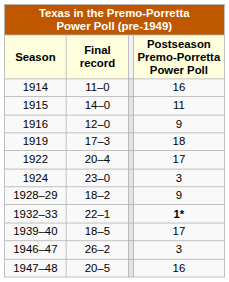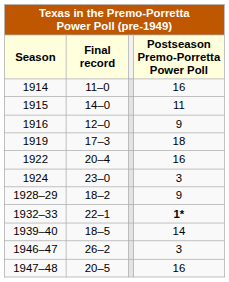 <table class="wikitable" style="text-align:center">
 <tr>
 <td colspan="4" style= "background: #BF5700; color:white"><strong>Texas in the Premo-Porretta<br>Power Poll (pre-1949)</strong></td>
 </tr>
 <tr>
 <th style="width:80px; background: #ffffdd;">Season</th>
 <th style="width:80px; background: #ffffdd;">Final<br>record</th>
 <th></th>
 <th style="width:120px; background: #ffffdd;">Postseason<br>Premo-Porretta<br>Power Poll</th>
 </tr>
 <tr>
 <td>1914</td>
 <td>11–0</td>
 <td style="background: #e3e3e3;"></td>
 <td>16</td>
 </tr>
 <tr>
 <td>1915</td>
 <td>14–0</td>
 <td style="background: #e3e3e3;"></td>
 <td>11</td>
 </tr>
 <tr>
 <td>1916</td>
 <td>12–0</td>
 <td style="background: #e3e3e3;"></td>
 <td>9</td>
 </tr>
 <tr>
 <td>1919</td>
 <td>17–3</td>
 <td style="background: #e3e3e3;"></td>
 <td>18</td>
 </tr>
 <tr>
 <td>1922</td>
 <td>20–4</td>
 <td style="background: #e3e3e3;"></td>
-<td>17</td>
+<td>16</td>
 </tr>
 <tr>
 <td>1924</td>
 <td>23–0</td>
 <td style="background: #e3e3e3;"></td>
 <td>3</td>
 </tr>
 <tr>
 <td>1928–29</td>
 <td>18–2</td>
 <td style="background: #e3e3e3;"></td>
 <td>9</td>
 </tr>
 <tr>
 <td>1932–33</td>
 <td>22–1</td>
 <td style="background: #e3e3e3;"></td>
 <td><strong>1*</strong></td>
 </tr>
 <tr>
 <td>1939–40</td>
 <td>18–5</td>
 <td style="background: #e3e3e3;"></td>
-<td>17</td>
+<td>14</td>
 </tr>
 <tr>
 <td>1946–47</td>
 <td>26–2</td>
 <td style="background: #e3e3e3;"></td>
 <td>3</td>
 </tr>
 <tr>
 <td>1947–48</td>
 <td>20–5</td>
 <td style="background: #e3e3e3;"></td>
 <td>16</td>
 </tr>
 </table>
